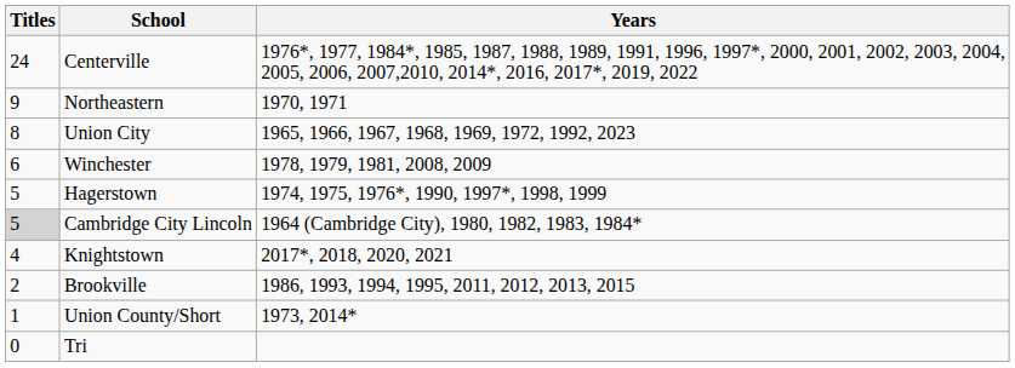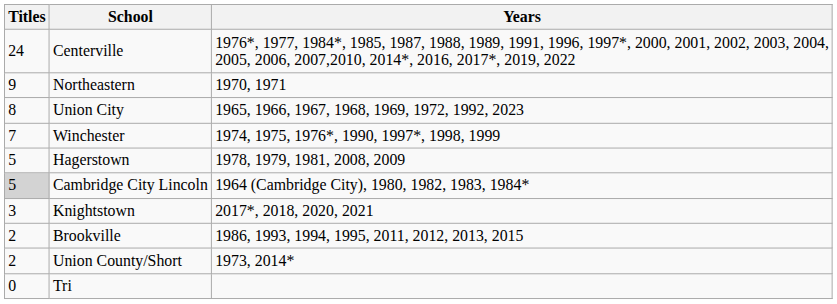 <table class="wikitable">
 <tr>
 <th>Titles</th>
 <th>School</th>
 <th>Years</th>
 </tr>
 <tr>
 <td>24</td>
 <td>Centerville</td>
 <td>1976*, 1977, 1984*, 1985, 1987, 1988, 1989, 1991, 1996, 1997*, 2000, 2001, 2002, 2003, 2004,<br>2005, 2006, 2007,2010, 2014*, 2016, 2017*, 2019, 2022</td>
 </tr>
 <tr>
 <td>9</td>
 <td>Northeastern</td>
 <td>1970, 1971</td>
 </tr>
 <tr>
 <td>8</td>
 <td>Union City</td>
 <td>1965, 1966, 1967, 1968, 1969, 1972, 1992, 2023</td>
 </tr>
 <tr>
-<td>6</td>
+<td>7</td>
 <td>Winchester</td>
-<td>1978, 1979, 1981, 2008, 2009</td>
+<td>1974, 1975, 1976*, 1990, 1997*, 1998, 1999</td>
 </tr>
 <tr>
 <td>5</td>
 <td>Hagerstown</td>
-<td>1974, 1975, 1976*, 1990, 1997*, 1998, 1999</td>
+<td>1978, 1979, 1981, 2008, 2009</td>
 </tr>
 <tr>
 <td style="background: lightgrey;">5</td>
 <td>Cambridge City Lincoln</td>
 <td>1964 (Cambridge City), 1980, 1982, 1983, 1984*</td>
 </tr>
 <tr>
-<td>4</td>
+<td>3</td>
 <td>Knightstown</td>
 <td>2017*, 2018, 2020, 2021</td>
 </tr>
 <tr>
 <td>2</td>
 <td>Brookville</td>
 <td>1986, 1993, 1994, 1995, 2011, 2012, 2013, 2015</td>
 </tr>
 <tr>
-<td>1</td>
+<td>2</td>
 <td>Union County/Short</td>
 <td>1973, 2014*</td>
 </tr>
 <tr>
 <td>0</td>
 <td>Tri</td>
 <td></td>
 </tr>
 </table>
